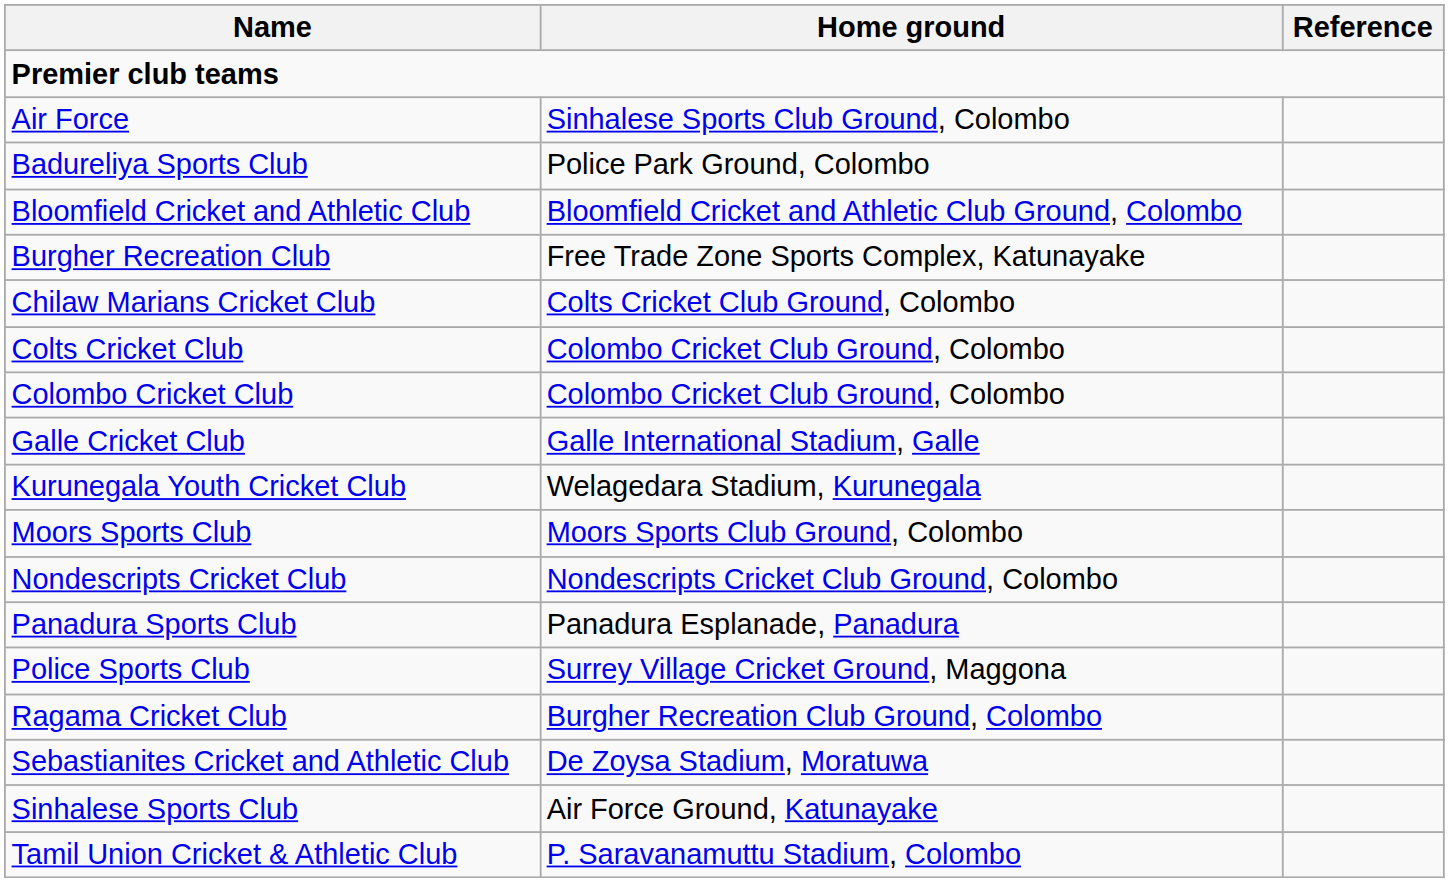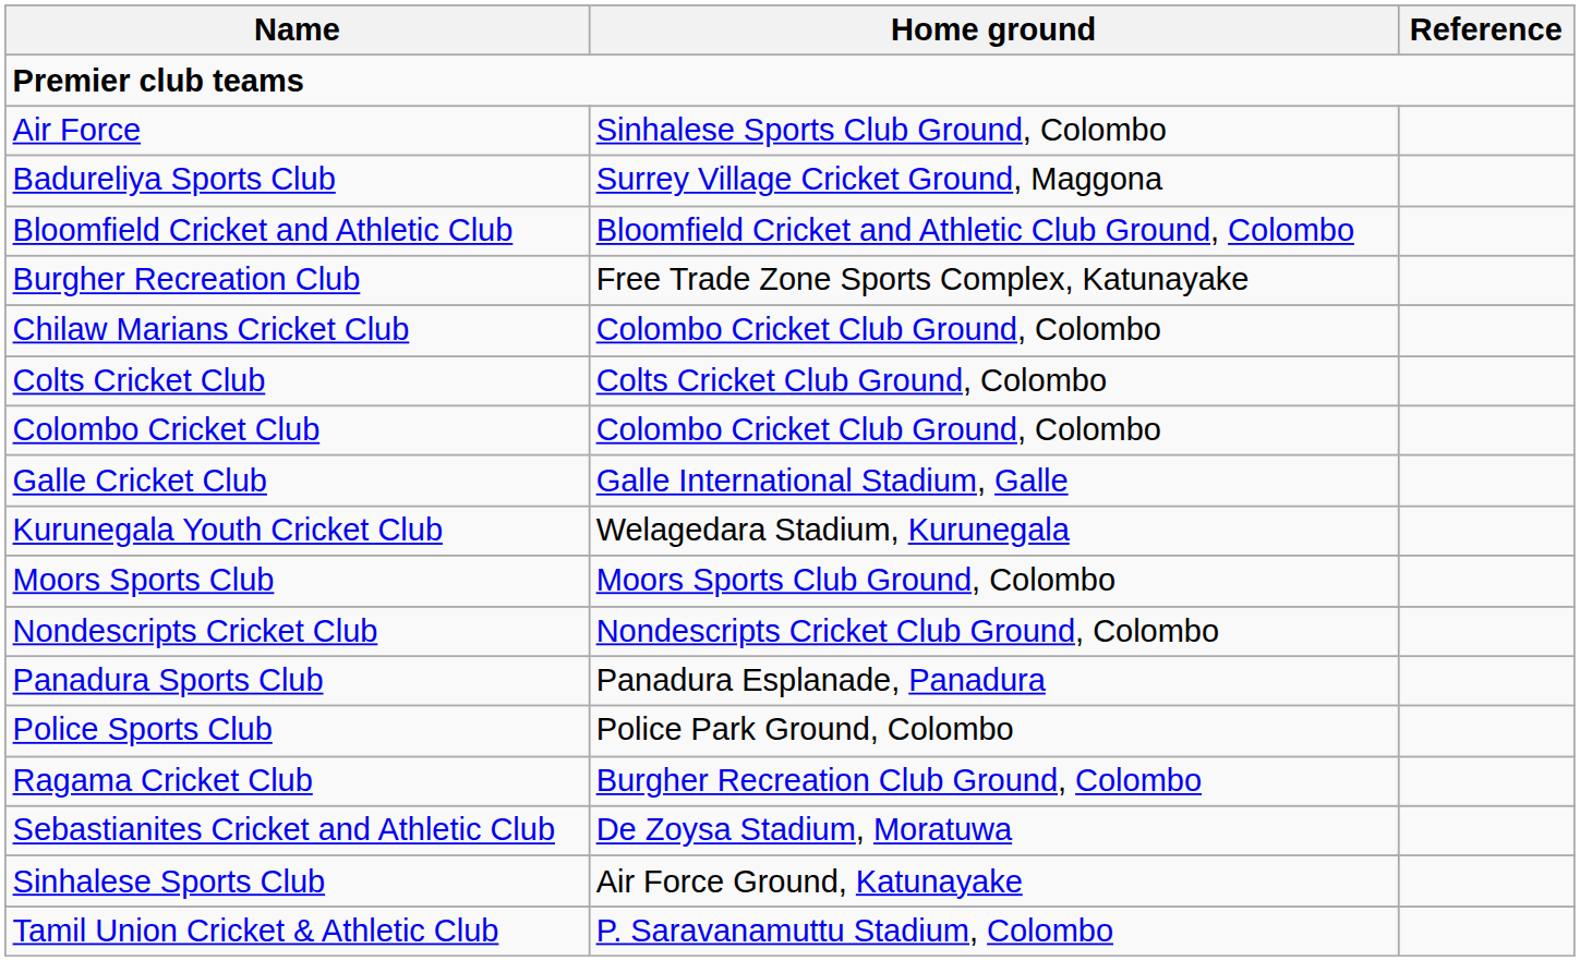 <table class="wikitable" style="width:90%;">
 <tr>
 <th>Name</th>
 <th>Home ground</th>
 <th>Reference</th>
 </tr>
 <tr>
 <td colspan=3><strong>Premier club teams</strong></td>
 </tr>
 <tr>
 <td><a href='#'>Air Force</a></td>
 <td><a href='#'>Sinhalese Sports Club Ground</a>, Colombo</td>
 <td></td>
 </tr>
 <tr>
 <td><a href='#'>Badureliya Sports Club</a></td>
-<td>Police Park Ground, Colombo</td>
+<td><a href='#'>Surrey Village Cricket Ground</a>, Maggona</td>
 <td></td>
 </tr>
 <tr>
 <td><a href='#'>Bloomfield Cricket and Athletic Club</a></td>
 <td><a href='#'>Bloomfield Cricket and Athletic Club Ground</a>, <a href='#'>Colombo</a></td>
 <td></td>
 </tr>
 <tr>
 <td><a href='#'>Burgher Recreation Club</a></td>
 <td>Free Trade Zone Sports Complex, Katunayake</td>
 <td></td>
 </tr>
 <tr>
 <td><a href='#'>Chilaw Marians Cricket Club</a></td>
-<td><a href='#'>Colts Cricket Club Ground</a>, Colombo</td>
+<td><a href='#'>Colombo Cricket Club Ground</a>, Colombo</td>
 <td></td>
 </tr>
 <tr>
 <td><a href='#'>Colts Cricket Club</a></td>
-<td><a href='#'>Colombo Cricket Club Ground</a>, Colombo</td>
+<td><a href='#'>Colts Cricket Club Ground</a>, Colombo</td>
 <td></td>
 </tr>
 <tr>
 <td><a href='#'>Colombo Cricket Club</a></td>
 <td><a href='#'>Colombo Cricket Club Ground</a>, Colombo</td>
 <td></td>
 </tr>
 <tr>
 <td><a href='#'>Galle Cricket Club</a></td>
 <td><a href='#'>Galle International Stadium</a>, <a href='#'>Galle</a></td>
 <td></td>
 </tr>
 <tr>
 <td><a href='#'>Kurunegala Youth Cricket Club</a></td>
 <td>Welagedara Stadium, <a href='#'>Kurunegala</a></td>
 <td></td>
 </tr>
 <tr>
 <td><a href='#'>Moors Sports Club</a></td>
 <td><a href='#'>Moors Sports Club Ground</a>, Colombo</td>
 <td></td>
 </tr>
 <tr>
 <td><a href='#'>Nondescripts Cricket Club</a></td>
 <td><a href='#'>Nondescripts Cricket Club Ground</a>, Colombo</td>
 <td></td>
 </tr>
 <tr>
 <td><a href='#'>Panadura Sports Club</a></td>
 <td>Panadura Esplanade, <a href='#'>Panadura</a></td>
 <td></td>
 </tr>
 <tr>
 <td><a href='#'>Police Sports Club</a></td>
-<td><a href='#'>Surrey Village Cricket Ground</a>, Maggona</td>
+<td>Police Park Ground, Colombo</td>
 <td></td>
 </tr>
 <tr>
 <td><a href='#'>Ragama Cricket Club</a></td>
 <td><a href='#'>Burgher Recreation Club Ground</a>, <a href='#'>Colombo</a></td>
 <td></td>
 </tr>
 <tr>
 <td><a href='#'>Sebastianites Cricket and Athletic Club</a></td>
 <td><a href='#'>De Zoysa Stadium</a>, <a href='#'>Moratuwa</a></td>
 <td></td>
 </tr>
 <tr>
 <td><a href='#'>Sinhalese Sports Club</a></td>
 <td>Air Force Ground, <a href='#'>Katunayake</a></td>
 <td></td>
 </tr>
 <tr>
 <td><a href='#'>Tamil Union Cricket & Athletic Club</a></td>
 <td><a href='#'>P. Saravanamuttu Stadium</a>, <a href='#'>Colombo</a></td>
 <td></td>
 </tr>
 </table>
